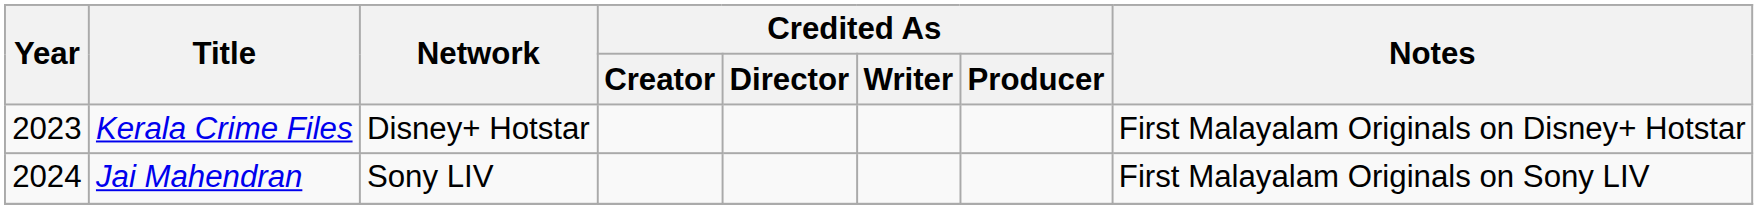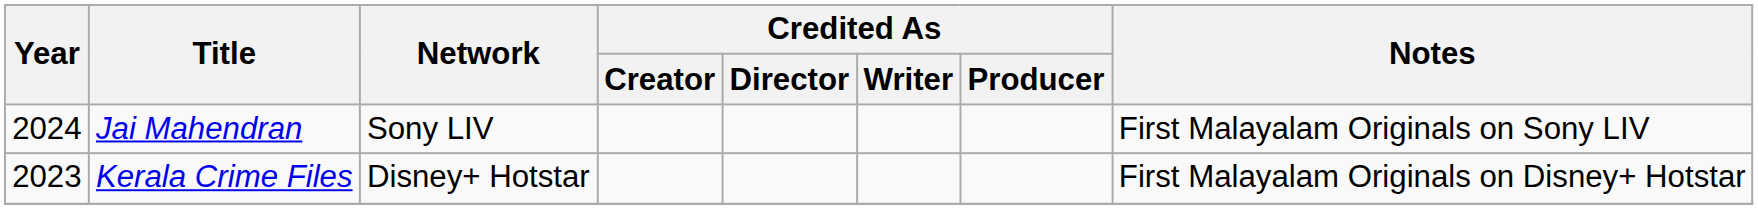 <table class="wikitable sortable">
 <tr>
 <th rowspan="2">Year</th>
 <th rowspan="2">Title</th>
 <th rowspan="2">Network</th>
 <th colspan="4">Credited As</th>
 <th rowspan="2">Notes</th>
 </tr>
 <tr>
 <th>Creator</th>
 <th>Director</th>
 <th>Writer</th>
 <th>Producer</th>
 </tr>
 <tr>
+<td style="text-align:center;">2024</td>
+<td><em><a href='#'>Jai Mahendran</a></em></td>
+<td>Sony LIV</td>
+<td></td>
+<td></td>
+<td></td>
+<td></td>
+<td>First Malayalam Originals on Sony LIV </td>
+</tr>
+<tr>
 <td style="text-align:center;">2023</td>
 <td><em><a href='#'>Kerala Crime Files</a></em></td>
 <td>Disney+ Hotstar</td>
 <td></td>
 <td></td>
 <td></td>
 <td></td>
 <td>First Malayalam Originals on Disney+ Hotstar </td>
 </tr>
 <tr>
-<td style="text-align:center;">2024</td>
-<td><em><a href='#'>Jai Mahendran</a></em></td>
-<td>Sony LIV</td>
-<td></td>
-<td></td>
-<td></td>
-<td></td>
-<td>First Malayalam Originals on Sony LIV </td>
-</tr>
-<tr>
 </tr>
 </table>
